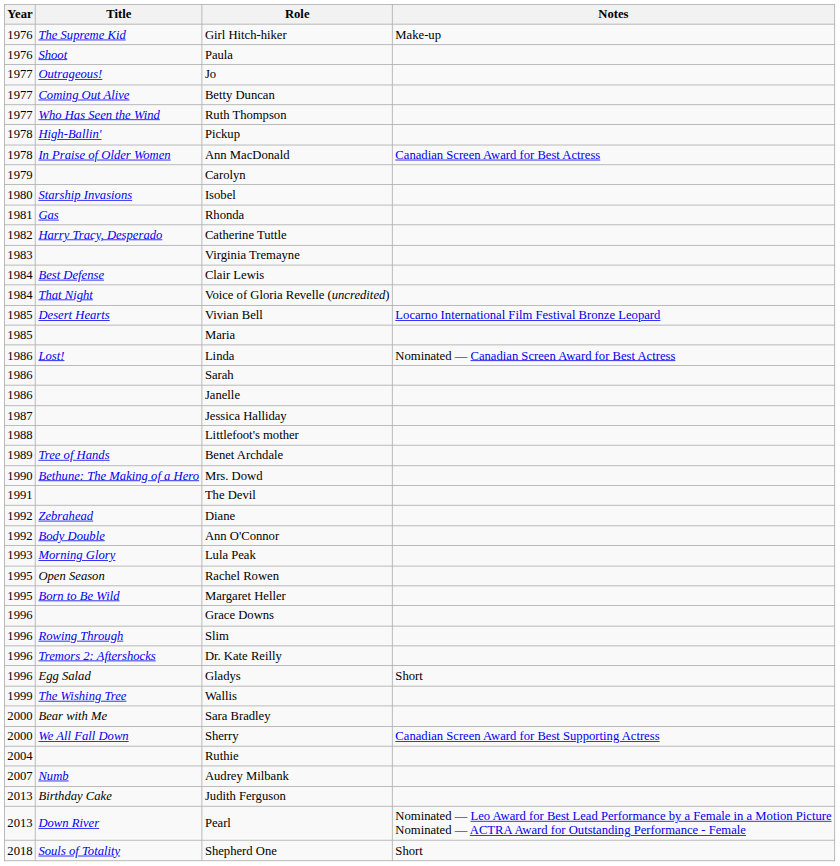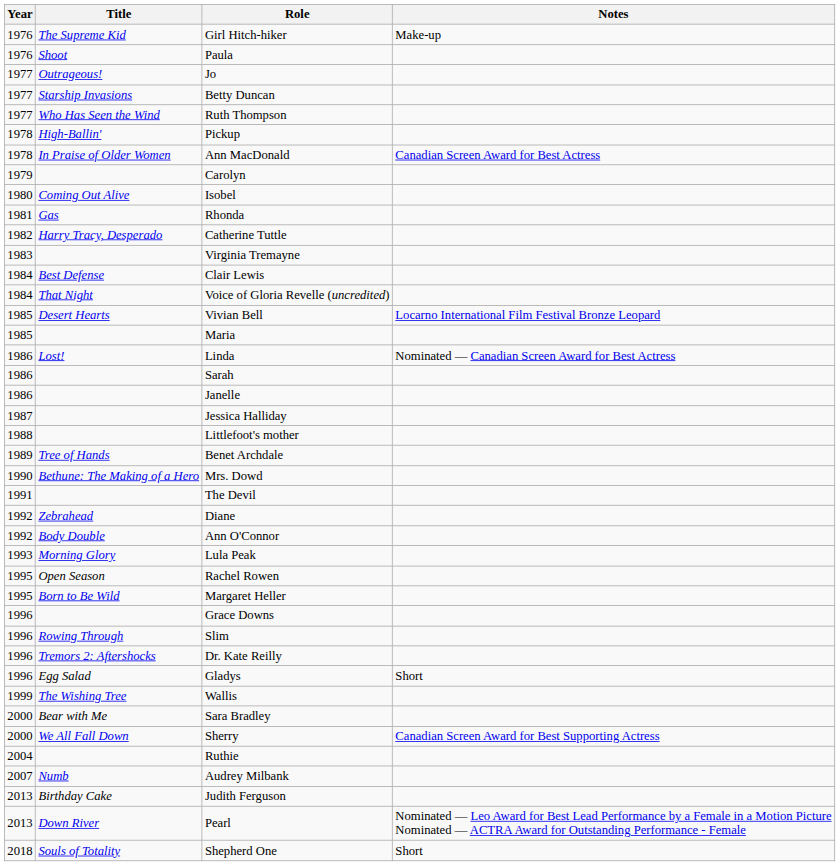 <table class="wikitable sortable">
 <tr>
 <th>Year</th>
 <th>Title</th>
 <th>Role</th>
 <th class="unsortable">Notes</th>
 </tr>
 <tr>
 <td>1976</td>
 <td data-sort-value="Supreme Kid, The"><em><a href='#'>The Supreme Kid</a></em></td>
 <td>Girl Hitch-hiker</td>
 <td>Make-up</td>
 </tr>
 <tr>
 <td>1976</td>
 <td><em><a href='#'>Shoot</a></em></td>
 <td>Paula</td>
 <td></td>
 </tr>
 <tr>
 <td>1977</td>
 <td><em><a href='#'>Outrageous!</a></em></td>
 <td>Jo</td>
 <td></td>
 </tr>
 <tr>
 <td>1977</td>
-<td><em><a href='#'>Coming Out Alive</a></em></td>
+<td><em><a href='#'>Starship Invasions</a></em></td>
 <td>Betty Duncan</td>
 <td></td>
 </tr>
 <tr>
 <td>1977</td>
 <td><em><a href='#'>Who Has Seen the Wind</a></em></td>
 <td>Ruth Thompson</td>
 <td></td>
 </tr>
 <tr>
 <td>1978</td>
 <td><em><a href='#'>High-Ballin'</a></em></td>
 <td>Pickup</td>
 <td></td>
 </tr>
 <tr>
 <td>1978</td>
 <td><em><a href='#'>In Praise of Older Women</a></em></td>
 <td>Ann MacDonald</td>
 <td><a href='#'>Canadian Screen Award for Best Actress</a></td>
 </tr>
 <tr>
 <td>1979</td>
 <td><em></em></td>
 <td>Carolyn</td>
 <td></td>
 </tr>
 <tr>
 <td>1980</td>
-<td><em><a href='#'>Starship Invasions</a></em></td>
+<td><em><a href='#'>Coming Out Alive</a></em></td>
 <td>Isobel</td>
 <td></td>
 </tr>
 <tr>
 <td>1981</td>
 <td><em><a href='#'>Gas</a></em></td>
 <td>Rhonda</td>
 <td></td>
 </tr>
 <tr>
 <td>1982</td>
 <td><em><a href='#'>Harry Tracy, Desperado</a></em></td>
 <td>Catherine Tuttle</td>
 <td></td>
 </tr>
 <tr>
 <td>1983</td>
 <td><em></em></td>
 <td>Virginia Tremayne</td>
 <td></td>
 </tr>
 <tr>
 <td>1984</td>
 <td><em><a href='#'>Best Defense</a></em></td>
 <td>Clair Lewis</td>
 <td></td>
 </tr>
 <tr>
 <td>1984</td>
 <td><em><a href='#'>That Night</a></em></td>
 <td>Voice of Gloria Revelle (<em>uncredited</em>)</td>
 <td></td>
 </tr>
 <tr>
 <td>1985</td>
 <td><em><a href='#'>Desert Hearts</a></em></td>
 <td>Vivian Bell</td>
 <td><a href='#'>Locarno International Film Festival Bronze Leopard</a></td>
 </tr>
 <tr>
 <td>1985</td>
 <td><em></em></td>
 <td>Maria</td>
 <td></td>
 </tr>
 <tr>
 <td>1986</td>
 <td><em><a href='#'>Lost!</a></em></td>
 <td>Linda</td>
 <td>Nominated — <a href='#'>Canadian Screen Award for Best Actress</a></td>
 </tr>
 <tr>
 <td>1986</td>
 <td><em></em></td>
 <td>Sarah</td>
 <td></td>
 </tr>
 <tr>
 <td>1986</td>
 <td><em></em></td>
 <td>Janelle</td>
 <td></td>
 </tr>
 <tr>
 <td>1987</td>
 <td><em></em></td>
 <td>Jessica Halliday</td>
 <td></td>
 </tr>
 <tr>
 <td>1988</td>
 <td><em></em></td>
 <td>Littlefoot's mother</td>
 <td></td>
 </tr>
 <tr>
 <td>1989</td>
 <td><em><a href='#'>Tree of Hands</a></em></td>
 <td>Benet Archdale</td>
 <td></td>
 </tr>
 <tr>
 <td>1990</td>
 <td><em><a href='#'>Bethune: The Making of a Hero</a></em></td>
 <td>Mrs. Dowd</td>
 <td></td>
 </tr>
 <tr>
 <td>1991</td>
 <td><em></em></td>
 <td>The Devil</td>
 <td></td>
 </tr>
 <tr>
 <td>1992</td>
 <td><em><a href='#'>Zebrahead</a></em></td>
 <td>Diane</td>
 <td></td>
 </tr>
 <tr>
 <td>1992</td>
 <td><em><a href='#'>Body Double</a></em></td>
 <td>Ann O'Connor</td>
 <td></td>
 </tr>
 <tr>
 <td>1993</td>
 <td><em><a href='#'>Morning Glory</a></em></td>
 <td>Lula Peak</td>
 <td></td>
 </tr>
 <tr>
 <td>1995</td>
 <td><em>Open Season</em></td>
 <td>Rachel Rowen</td>
 <td></td>
 </tr>
 <tr>
 <td>1995</td>
 <td><em><a href='#'>Born to Be Wild</a></em></td>
 <td>Margaret Heller</td>
 <td></td>
 </tr>
 <tr>
 <td>1996</td>
 <td><em></em></td>
 <td>Grace Downs</td>
 <td></td>
 </tr>
 <tr>
 <td>1996</td>
 <td><em><a href='#'>Rowing Through</a></em></td>
 <td>Slim</td>
 <td></td>
 </tr>
 <tr>
 <td>1996</td>
 <td><em><a href='#'>Tremors 2: Aftershocks</a></em></td>
 <td>Dr. Kate Reilly</td>
 <td></td>
 </tr>
 <tr>
 <td>1996</td>
 <td><em>Egg Salad</em></td>
 <td>Gladys</td>
 <td>Short</td>
 </tr>
 <tr>
 <td>1999</td>
 <td data-sort-value="Wishing Tree, The"><em><a href='#'>The Wishing Tree</a></em></td>
 <td>Wallis</td>
 <td></td>
 </tr>
 <tr>
 <td>2000</td>
 <td><em>Bear with Me</em></td>
 <td>Sara Bradley</td>
 <td></td>
 </tr>
 <tr>
 <td>2000</td>
 <td><em><a href='#'>We All Fall Down</a></em></td>
 <td>Sherry</td>
 <td><a href='#'>Canadian Screen Award for Best Supporting Actress</a></td>
 </tr>
 <tr>
 <td>2004</td>
 <td><em></em></td>
 <td>Ruthie</td>
 <td></td>
 </tr>
 <tr>
 <td>2007</td>
 <td><em><a href='#'>Numb</a></em></td>
 <td>Audrey Milbank</td>
 <td></td>
 </tr>
 <tr>
 <td>2013</td>
 <td><em>Birthday Cake</em></td>
 <td>Judith Ferguson</td>
 <td></td>
 </tr>
 <tr>
 <td>2013</td>
 <td><em><a href='#'>Down River</a></em></td>
 <td>Pearl</td>
 <td>Nominated — <a href='#'>Leo Award for Best Lead Performance by a Female in a Motion Picture</a><br>Nominated — <a href='#'>ACTRA Award for Outstanding Performance - Female</a></td>
 </tr>
 <tr>
 <td>2018</td>
 <td><em><a href='#'>Souls of Totality</a></em></td>
 <td>Shepherd One</td>
 <td>Short</td>
 </tr>
 </table>
